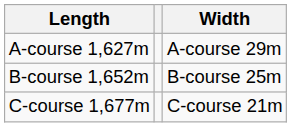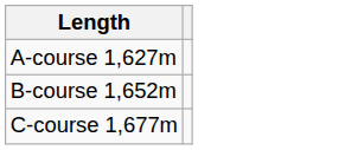 <table class="wikitable">
 <tr>
 <th>Length</th>
 <th></th>
-<th>Width</th>
 </tr>
 <tr>
 <td>A-course 1,627m</td>
 <td></td>
-<td>A-course 29m</td>
 </tr>
 <tr>
 <td>B-course 1,652m</td>
 <td></td>
-<td>B-course 25m</td>
 </tr>
 <tr>
 <td>C-course 1,677m</td>
 <td></td>
-<td>C-course 21m</td>
 </tr>
 </table>
